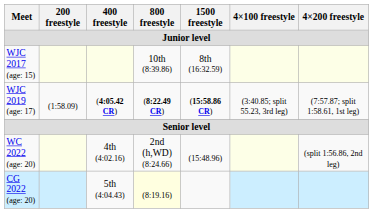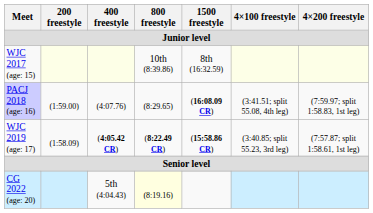 <table class="sortable wikitable">
 <tr>
 <th>Meet</th>
 <th class="unsortable">200 freestyle</th>
 <th class="unsortable">400 freestyle</th>
 <th class="unsortable">800 freestyle</th>
 <th class="unsortable">1500 freestyle</th>
 <th class="unsortable">4×100 freestyle</th>
 <th class="unsortable">4×200 freestyle</th>
 </tr>
 <tr bgcolor="#DDDDDD">
 <td colspan="7" align="center"><strong>Junior level</strong></td>
 </tr>
 <tr>
 <td><a href='#'>WJC 2017</a><br><small>(age: 15)</small></td>
 <td style="background:#fdffe7"></td>
 <td style="background:#fdffe7"></td>
 <td align="center">10th<br><small>(8:39.86)</small></td>
 <td align="center">8th<br><small>(16:32.59)</small></td>
 <td style="background:#fdffe7"></td>
 <td style="background:#fdffe7"></td>
 </tr>
 <tr>
+<td style="background:#ccccff"><a href='#'>PACJ 2018</a><br><small>(age: 16)</small></td>
+<td align="center"><br><small>(1:59.00)</small></td>
+<td align="center"><br><small>(4:07.76)</small></td>
+<td align="center"><br><small>(8:29.65)</small></td>
+<td align="center"><br><small>(<strong>16:08.09 <a href='#'>CR</a></strong>)</small></td>
+<td align="center"><br><small>(3:41.51; split 55.08, 4th leg)</small></td>
+<td align="center"><br><small>(7:59.97; split 1:58.83, 1st leg)</small></td>
+</tr>
+<tr>
 <td><a href='#'>WJC 2019</a><br><small>(age: 17)</small></td>
 <td align="center"><br><small>(1:58.09)</small></td>
 <td align="center"><br><small>(<strong>4:05.42 <a href='#'>CR</a></strong>)</small></td>
 <td align="center"><br><small>(<strong>8:22.49 <a href='#'>CR</a></strong>)</small></td>
 <td align="center"><br><small>(<strong>15:58.86 <a href='#'>CR</a></strong>)</small></td>
 <td align="center"><br><small>(3:40.85; split 55.23, 3rd leg)</small></td>
 <td align="center"><br><small>(7:57.87; split 1:58.61, 1st leg)</small></td>
 </tr>
 <tr bgcolor="#DDDDDD">
 <td colspan="7" align="center"><strong>Senior level</strong></td>
 </tr>
 <tr>
-<td><a href='#'>WC 2022</a><br><small>(age: 20)</small></td>
-<td style="background:#fdffe7"></td>
-<td align="center">4th<br><small>(4:02.16)</small></td>
-<td align="center">2nd (h,WD)<br><small>(8:24.66)</small></td>
-<td align="center"><br><small>(15:48.96)</small></td>
-<td style="background:#fdffe7"></td>
-<td align="center"><br><small>(split 1:56.86, 2nd leg)</small></td>
-</tr>
-<tr>
 <td style="background:#cceeff"><a href='#'>CG 2022</a><br><small>(age: 20)</small></td>
 <td style="background:#cceeff"></td>
 <td align="center">5th<br><small>(4:04.43)</small></td>
 <td align="center" style="background: lightyellow;"><br><small>(8:19.16)</small></td>
 <td></td>
 <td style="background:#cceeff"></td>
 <td style="background:#cceeff"></td>
 </tr>
 </table>
